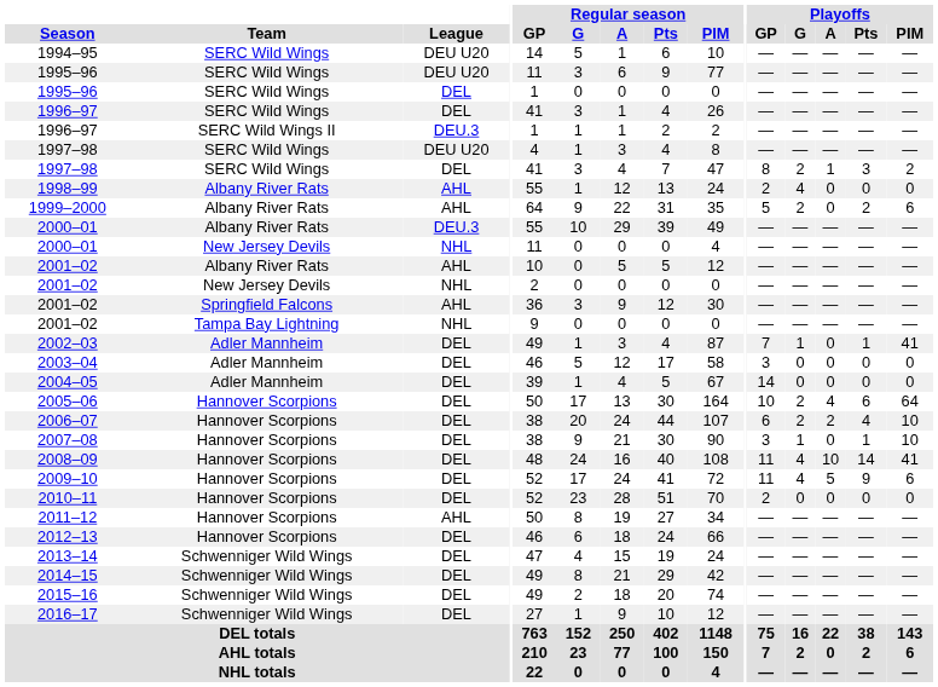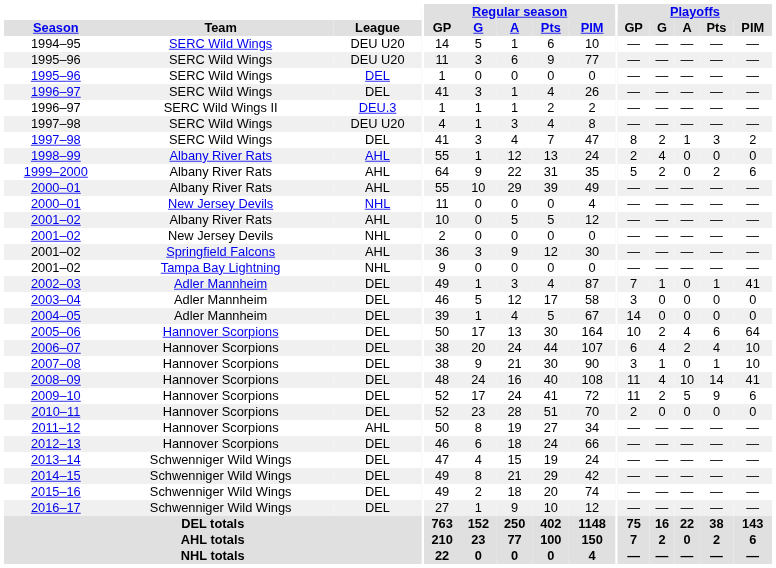 <table border="0" cellpadding="1" cellspacing="0" style="text-align:center; width:60em">
 <tr bgcolor="#e0e0e0">
 <th colspan="3" bgcolor="#ffffff"></th>
 <th rowspan="99" bgcolor="#ffffff"></th>
 <th colspan="5"><a href='#'>Regular season</a></th>
 <th rowspan="99" bgcolor="#ffffff"></th>
 <th colspan="5"><a href='#'>Playoffs</a></th>
 </tr>
 <tr bgcolor="#e0e0e0">
 <th><a href='#'>Season</a></th>
 <th>Team</th>
 <th>League</th>
 <th>GP</th>
 <th><a href='#'>G</a></th>
 <th><a href='#'>A</a></th>
 <th><a href='#'>Pts</a></th>
 <th><a href='#'>PIM</a></th>
 <th>GP</th>
 <th>G</th>
 <th>A</th>
 <th>Pts</th>
 <th>PIM</th>
 </tr>
 <tr>
 <td>1994–95</td>
 <td><a href='#'>SERC Wild Wings</a></td>
 <td>DEU U20</td>
 <td>14</td>
 <td>5</td>
 <td>1</td>
 <td>6</td>
 <td>10</td>
 <td>—</td>
 <td>—</td>
 <td>—</td>
 <td>—</td>
 <td>—</td>
 </tr>
 <tr bgcolor="#f0f0f0">
 <td>1995–96</td>
 <td>SERC Wild Wings</td>
 <td>DEU U20</td>
 <td>11</td>
 <td>3</td>
 <td>6</td>
 <td>9</td>
 <td>77</td>
 <td>—</td>
 <td>—</td>
 <td>—</td>
 <td>—</td>
 <td>—</td>
 </tr>
 <tr>
 <td><a href='#'>1995–96</a></td>
 <td>SERC Wild Wings</td>
 <td><a href='#'>DEL</a></td>
 <td>1</td>
 <td>0</td>
 <td>0</td>
 <td>0</td>
 <td>0</td>
 <td>—</td>
 <td>—</td>
 <td>—</td>
 <td>—</td>
 <td>—</td>
 </tr>
 <tr bgcolor="#f0f0f0">
 <td><a href='#'>1996–97</a></td>
 <td>SERC Wild Wings</td>
 <td>DEL</td>
 <td>41</td>
 <td>3</td>
 <td>1</td>
 <td>4</td>
 <td>26</td>
 <td>—</td>
 <td>—</td>
 <td>—</td>
 <td>—</td>
 <td>—</td>
 </tr>
 <tr>
 <td>1996–97</td>
 <td>SERC Wild Wings II</td>
 <td><a href='#'>DEU.3</a></td>
 <td>1</td>
 <td>1</td>
 <td>1</td>
 <td>2</td>
 <td>2</td>
 <td>—</td>
 <td>—</td>
 <td>—</td>
 <td>—</td>
 <td>—</td>
 </tr>
 <tr bgcolor="#f0f0f0">
 <td>1997–98</td>
 <td>SERC Wild Wings</td>
 <td>DEU U20</td>
 <td>4</td>
 <td>1</td>
 <td>3</td>
 <td>4</td>
 <td>8</td>
 <td>—</td>
 <td>—</td>
 <td>—</td>
 <td>—</td>
 <td>—</td>
 </tr>
 <tr>
 <td><a href='#'>1997–98</a></td>
 <td>SERC Wild Wings</td>
 <td>DEL</td>
 <td>41</td>
 <td>3</td>
 <td>4</td>
 <td>7</td>
 <td>47</td>
 <td>8</td>
 <td>2</td>
 <td>1</td>
 <td>3</td>
 <td>2</td>
 </tr>
 <tr bgcolor="#f0f0f0">
 <td><a href='#'>1998–99</a></td>
 <td><a href='#'>Albany River Rats</a></td>
 <td><a href='#'>AHL</a></td>
 <td>55</td>
 <td>1</td>
 <td>12</td>
 <td>13</td>
 <td>24</td>
 <td>2</td>
 <td>4</td>
 <td>0</td>
 <td>0</td>
 <td>0</td>
 </tr>
 <tr>
 <td><a href='#'>1999–2000</a></td>
 <td>Albany River Rats</td>
 <td>AHL</td>
 <td>64</td>
 <td>9</td>
 <td>22</td>
 <td>31</td>
 <td>35</td>
 <td>5</td>
 <td>2</td>
 <td>0</td>
 <td>2</td>
 <td>6</td>
 </tr>
 <tr bgcolor="#f0f0f0">
 <td><a href='#'>2000–01</a></td>
 <td>Albany River Rats</td>
-<td><a href='#'>DEU.3</a></td>
+<td>AHL</td>
 <td>55</td>
 <td>10</td>
 <td>29</td>
 <td>39</td>
 <td>49</td>
 <td>—</td>
 <td>—</td>
 <td>—</td>
 <td>—</td>
 <td>—</td>
 </tr>
 <tr>
 <td><a href='#'>2000–01</a></td>
 <td><a href='#'>New Jersey Devils</a></td>
 <td><a href='#'>NHL</a></td>
 <td>11</td>
 <td>0</td>
 <td>0</td>
 <td>0</td>
 <td>4</td>
 <td>—</td>
 <td>—</td>
 <td>—</td>
 <td>—</td>
 <td>—</td>
 </tr>
 <tr bgcolor="#f0f0f0">
 <td><a href='#'>2001–02</a></td>
 <td>Albany River Rats</td>
 <td>AHL</td>
 <td>10</td>
 <td>0</td>
 <td>5</td>
 <td>5</td>
 <td>12</td>
 <td>—</td>
 <td>—</td>
 <td>—</td>
 <td>—</td>
 <td>—</td>
 </tr>
 <tr>
 <td><a href='#'>2001–02</a></td>
 <td>New Jersey Devils</td>
 <td>NHL</td>
 <td>2</td>
 <td>0</td>
 <td>0</td>
 <td>0</td>
 <td>0</td>
 <td>—</td>
 <td>—</td>
 <td>—</td>
 <td>—</td>
 <td>—</td>
 </tr>
 <tr bgcolor="#f0f0f0">
 <td>2001–02</td>
 <td><a href='#'>Springfield Falcons</a></td>
 <td>AHL</td>
 <td>36</td>
 <td>3</td>
 <td>9</td>
 <td>12</td>
 <td>30</td>
 <td>—</td>
 <td>—</td>
 <td>—</td>
 <td>—</td>
 <td>—</td>
 </tr>
 <tr>
 <td>2001–02</td>
 <td><a href='#'>Tampa Bay Lightning</a></td>
 <td>NHL</td>
 <td>9</td>
 <td>0</td>
 <td>0</td>
 <td>0</td>
 <td>0</td>
 <td>—</td>
 <td>—</td>
 <td>—</td>
 <td>—</td>
 <td>—</td>
 </tr>
 <tr bgcolor="#f0f0f0">
 <td><a href='#'>2002–03</a></td>
 <td><a href='#'>Adler Mannheim</a></td>
 <td>DEL</td>
 <td>49</td>
 <td>1</td>
 <td>3</td>
 <td>4</td>
 <td>87</td>
 <td>7</td>
 <td>1</td>
 <td>0</td>
 <td>1</td>
 <td>41</td>
 </tr>
 <tr>
 <td><a href='#'>2003–04</a></td>
 <td>Adler Mannheim</td>
 <td>DEL</td>
 <td>46</td>
 <td>5</td>
 <td>12</td>
 <td>17</td>
 <td>58</td>
 <td>3</td>
 <td>0</td>
 <td>0</td>
 <td>0</td>
 <td>0</td>
 </tr>
 <tr bgcolor="#f0f0f0">
 <td><a href='#'>2004–05</a></td>
 <td>Adler Mannheim</td>
 <td>DEL</td>
 <td>39</td>
 <td>1</td>
 <td>4</td>
 <td>5</td>
 <td>67</td>
 <td>14</td>
 <td>0</td>
 <td>0</td>
 <td>0</td>
 <td>0</td>
 </tr>
 <tr>
 <td><a href='#'>2005–06</a></td>
 <td><a href='#'>Hannover Scorpions</a></td>
 <td>DEL</td>
 <td>50</td>
 <td>17</td>
 <td>13</td>
 <td>30</td>
 <td>164</td>
 <td>10</td>
 <td>2</td>
 <td>4</td>
 <td>6</td>
 <td>64</td>
 </tr>
 <tr bgcolor="#f0f0f0">
 <td><a href='#'>2006–07</a></td>
 <td>Hannover Scorpions</td>
 <td>DEL</td>
 <td>38</td>
 <td>20</td>
 <td>24</td>
 <td>44</td>
 <td>107</td>
 <td>6</td>
-<td>2</td>
+<td>4</td>
 <td>2</td>
 <td>4</td>
 <td>10</td>
 </tr>
 <tr>
 <td><a href='#'>2007–08</a></td>
 <td>Hannover Scorpions</td>
 <td>DEL</td>
 <td>38</td>
 <td>9</td>
 <td>21</td>
 <td>30</td>
 <td>90</td>
 <td>3</td>
 <td>1</td>
 <td>0</td>
 <td>1</td>
 <td>10</td>
 </tr>
 <tr bgcolor="#f0f0f0">
 <td><a href='#'>2008–09</a></td>
 <td>Hannover Scorpions</td>
 <td>DEL</td>
 <td>48</td>
 <td>24</td>
 <td>16</td>
 <td>40</td>
 <td>108</td>
 <td>11</td>
 <td>4</td>
 <td>10</td>
 <td>14</td>
 <td>41</td>
 </tr>
 <tr>
 <td><a href='#'>2009–10</a></td>
 <td>Hannover Scorpions</td>
 <td>DEL</td>
 <td>52</td>
 <td>17</td>
 <td>24</td>
 <td>41</td>
 <td>72</td>
 <td>11</td>
-<td>4</td>
+<td>2</td>
 <td>5</td>
 <td>9</td>
 <td>6</td>
 </tr>
 <tr bgcolor="#f0f0f0">
 <td><a href='#'>2010–11</a></td>
 <td>Hannover Scorpions</td>
 <td>DEL</td>
 <td>52</td>
 <td>23</td>
 <td>28</td>
 <td>51</td>
 <td>70</td>
 <td>2</td>
 <td>0</td>
 <td>0</td>
 <td>0</td>
 <td>0</td>
 </tr>
 <tr>
 <td><a href='#'>2011–12</a></td>
 <td>Hannover Scorpions</td>
 <td>AHL</td>
 <td>50</td>
 <td>8</td>
 <td>19</td>
 <td>27</td>
 <td>34</td>
 <td>—</td>
 <td>—</td>
 <td>—</td>
 <td>—</td>
 <td>—</td>
 </tr>
 <tr bgcolor="#f0f0f0">
 <td><a href='#'>2012–13</a></td>
 <td>Hannover Scorpions</td>
 <td>DEL</td>
 <td>46</td>
 <td>6</td>
 <td>18</td>
 <td>24</td>
 <td>66</td>
 <td>—</td>
 <td>—</td>
 <td>—</td>
 <td>—</td>
 <td>—</td>
 </tr>
 <tr>
 <td><a href='#'>2013–14</a></td>
 <td>Schwenniger Wild Wings</td>
 <td>DEL</td>
 <td>47</td>
 <td>4</td>
 <td>15</td>
 <td>19</td>
 <td>24</td>
 <td>—</td>
 <td>—</td>
 <td>—</td>
 <td>—</td>
 <td>—</td>
 </tr>
 <tr bgcolor="#f0f0f0">
 <td><a href='#'>2014–15</a></td>
 <td>Schwenniger Wild Wings</td>
 <td>DEL</td>
 <td>49</td>
 <td>8</td>
 <td>21</td>
 <td>29</td>
 <td>42</td>
 <td>—</td>
 <td>—</td>
 <td>—</td>
 <td>—</td>
 <td>—</td>
 </tr>
 <tr>
 <td><a href='#'>2015–16</a></td>
 <td>Schwenniger Wild Wings</td>
 <td>DEL</td>
 <td>49</td>
 <td>2</td>
 <td>18</td>
 <td>20</td>
 <td>74</td>
 <td>—</td>
 <td>—</td>
 <td>—</td>
 <td>—</td>
 <td>—</td>
 </tr>
 <tr bgcolor="#f0f0f0">
 <td><a href='#'>2016–17</a></td>
 <td>Schwenniger Wild Wings</td>
 <td>DEL</td>
 <td>27</td>
 <td>1</td>
 <td>9</td>
 <td>10</td>
 <td>12</td>
 <td>—</td>
 <td>—</td>
 <td>—</td>
 <td>—</td>
 <td>—</td>
 </tr>
 <tr bgcolor="#e0e0e0">
 <th colspan="3">DEL totals</th>
 <th>763</th>
 <th>152</th>
 <th>250</th>
 <th>402</th>
 <th>1148</th>
 <th>75</th>
 <th>16</th>
 <th>22</th>
 <th>38</th>
 <th>143</th>
 </tr>
 <tr bgcolor="#e0e0e0">
 <th colspan="3">AHL totals</th>
 <th>210</th>
 <th>23</th>
 <th>77</th>
 <th>100</th>
 <th>150</th>
 <th>7</th>
 <th>2</th>
 <th>0</th>
 <th>2</th>
 <th>6</th>
 </tr>
 <tr bgcolor="#e0e0e0">
 <th colspan="3">NHL totals</th>
 <th>22</th>
 <th>0</th>
 <th>0</th>
 <th>0</th>
 <th>4</th>
 <th>—</th>
 <th>—</th>
 <th>—</th>
 <th>—</th>
 <th>—</th>
 </tr>
 </table>
